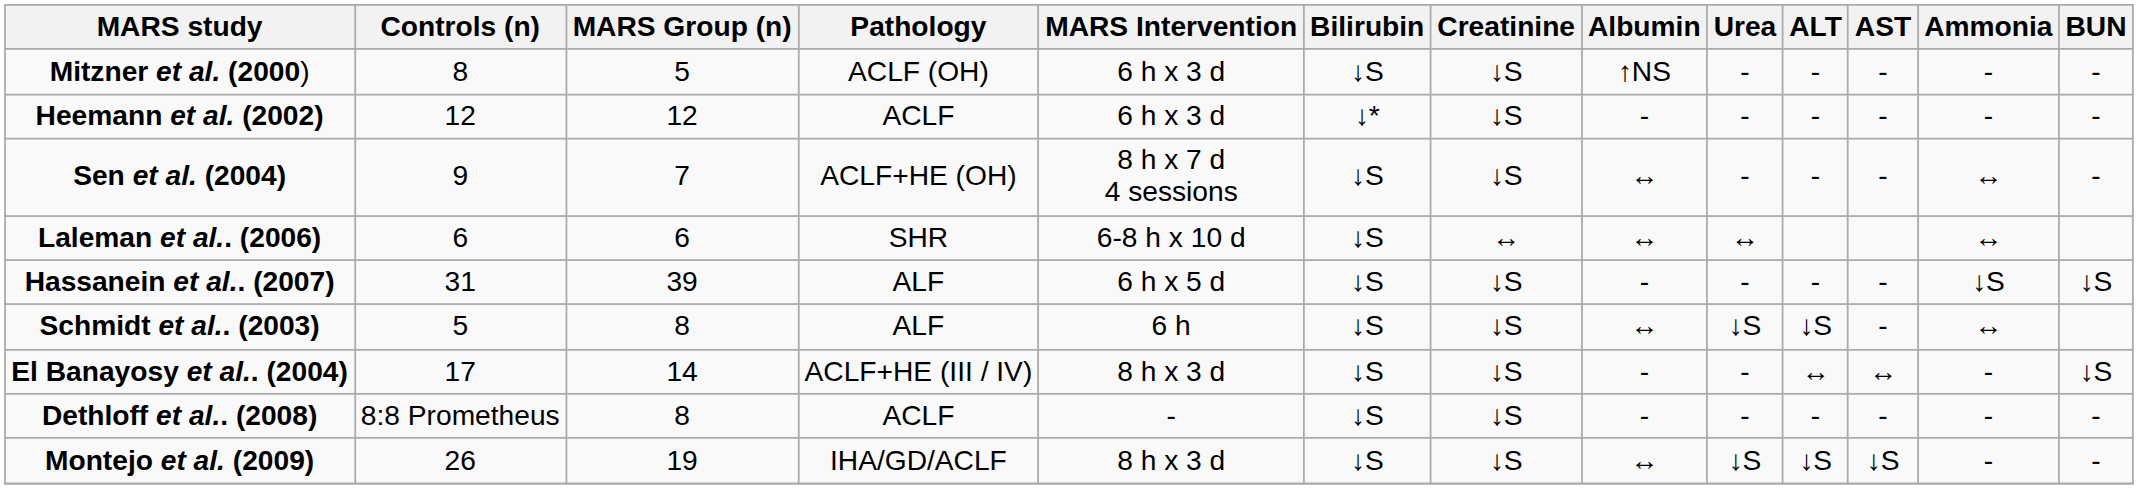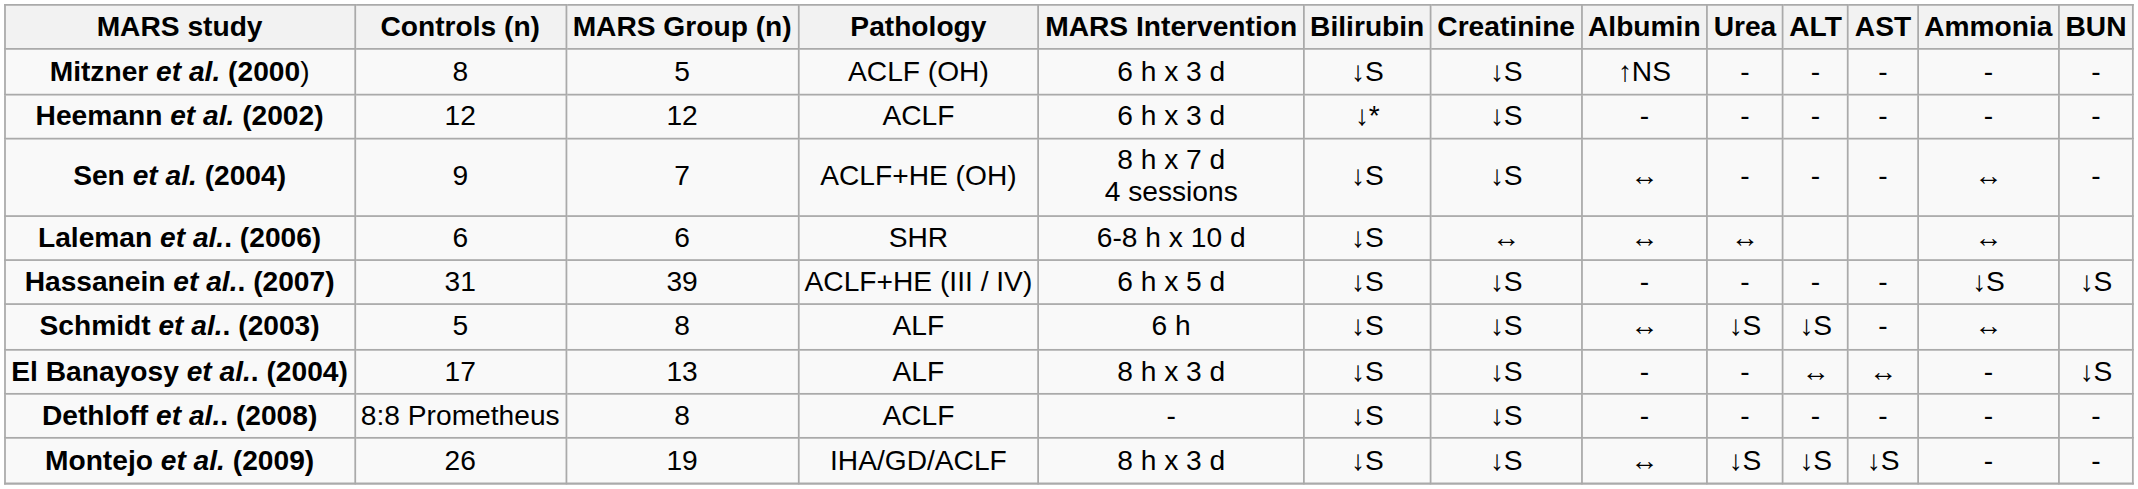 <table class="wikitable" style="text-align: center; margin: 1em auto 1em auto;">
 <tr>
 <th><strong>MARS study</strong></th>
 <th><strong>Controls (n)</strong></th>
 <th><strong>MARS Group (n)</strong></th>
 <th><strong>Pathology</strong></th>
 <th><strong>MARS Intervention</strong></th>
 <th><strong>Bilirubin</strong></th>
 <th><strong>Creatinine</strong></th>
 <th><strong>Albumin</strong></th>
 <th><strong>Urea</strong></th>
 <th><strong>ALT</strong></th>
 <th><strong>AST</strong></th>
 <th><strong>Ammonia</strong></th>
 <th><strong>BUN</strong></th>
 </tr>
 <tr>
 <td><strong>Mitzner <em>et al.</em> (2000</strong>)</td>
 <td>8</td>
 <td>5</td>
 <td>ACLF (OH)</td>
 <td>6 h x 3 d</td>
 <td>↓S</td>
 <td>↓S</td>
 <td>↑NS</td>
 <td>-</td>
 <td>-</td>
 <td>-</td>
 <td>-</td>
 <td>-</td>
 </tr>
 <tr>
 <td><strong>Heemann <em>et al.</em> (2002)</strong></td>
 <td>12</td>
 <td>12</td>
 <td>ACLF</td>
 <td>6 h x 3 d</td>
 <td>↓*</td>
 <td>↓S</td>
 <td>-</td>
 <td>-</td>
 <td>-</td>
 <td>-</td>
 <td>-</td>
 <td>-</td>
 </tr>
 <tr>
 <td><strong>Sen <em>et al.</em> (2004)</strong></td>
 <td>9</td>
 <td>7</td>
 <td>ACLF+HE (OH)</td>
 <td>8 h x 7 d<br>4 sessions</td>
 <td>↓S</td>
 <td>↓S</td>
 <td>↔</td>
 <td>-</td>
 <td>-</td>
 <td>-</td>
 <td>↔</td>
 <td>-</td>
 </tr>
 <tr>
 <td><strong>Laleman <em>et al.</em>. (2006)</strong></td>
 <td>6</td>
 <td>6</td>
 <td>SHR</td>
 <td>6-8 h x 10 d</td>
 <td>↓S</td>
 <td>↔</td>
 <td>↔</td>
 <td>↔</td>
 <td></td>
 <td></td>
 <td>↔</td>
 <td></td>
 </tr>
 <tr>
 <td><strong>Hassanein <em>et al.</em>. (2007)</strong></td>
 <td>31</td>
 <td>39</td>
-<td>ALF</td>
+<td>ACLF+HE (III / IV)</td>
 <td>6 h x 5 d</td>
 <td>↓S</td>
 <td>↓S</td>
 <td>-</td>
 <td>-</td>
 <td>-</td>
 <td>-</td>
 <td>↓S</td>
 <td>↓S</td>
 </tr>
 <tr>
 <td><strong>Schmidt <em>et al.</em>. (2003)</strong></td>
 <td>5</td>
 <td>8</td>
 <td>ALF</td>
 <td>6 h</td>
 <td>↓S</td>
 <td>↓S</td>
 <td>↔</td>
 <td>↓S</td>
 <td>↓S</td>
 <td>-</td>
 <td>↔</td>
 <td></td>
 </tr>
 <tr>
 <td><strong>El Banayosy <em>et al.</em>. (2004)</strong></td>
 <td>17</td>
-<td>14</td>
-<td>ACLF+HE (III / IV)</td>
+<td>13</td>
+<td>ALF</td>
 <td>8 h x 3 d</td>
 <td>↓S</td>
 <td>↓S</td>
 <td>-</td>
 <td>-</td>
 <td>↔</td>
 <td>↔</td>
 <td>-</td>
 <td>↓S</td>
 </tr>
 <tr>
 <td><strong>Dethloff <em>et al.</em>. (2008)</strong></td>
 <td>8:8 Prometheus</td>
 <td>8</td>
 <td>ACLF</td>
 <td>-</td>
 <td>↓S</td>
 <td>↓S</td>
 <td>-</td>
 <td>-</td>
 <td>-</td>
 <td>-</td>
 <td>-</td>
 <td>-</td>
 </tr>
 <tr>
 <td><strong>Montejo <em>et al.</em> (2009)</strong></td>
 <td>26</td>
 <td>19</td>
 <td>IHA/GD/ACLF</td>
 <td>8 h x 3 d</td>
 <td>↓S</td>
 <td>↓S</td>
 <td>↔</td>
 <td>↓S</td>
 <td>↓S</td>
 <td>↓S</td>
 <td>-</td>
 <td>-</td>
 </tr>
 <tr>
 </tr>
 </table>
